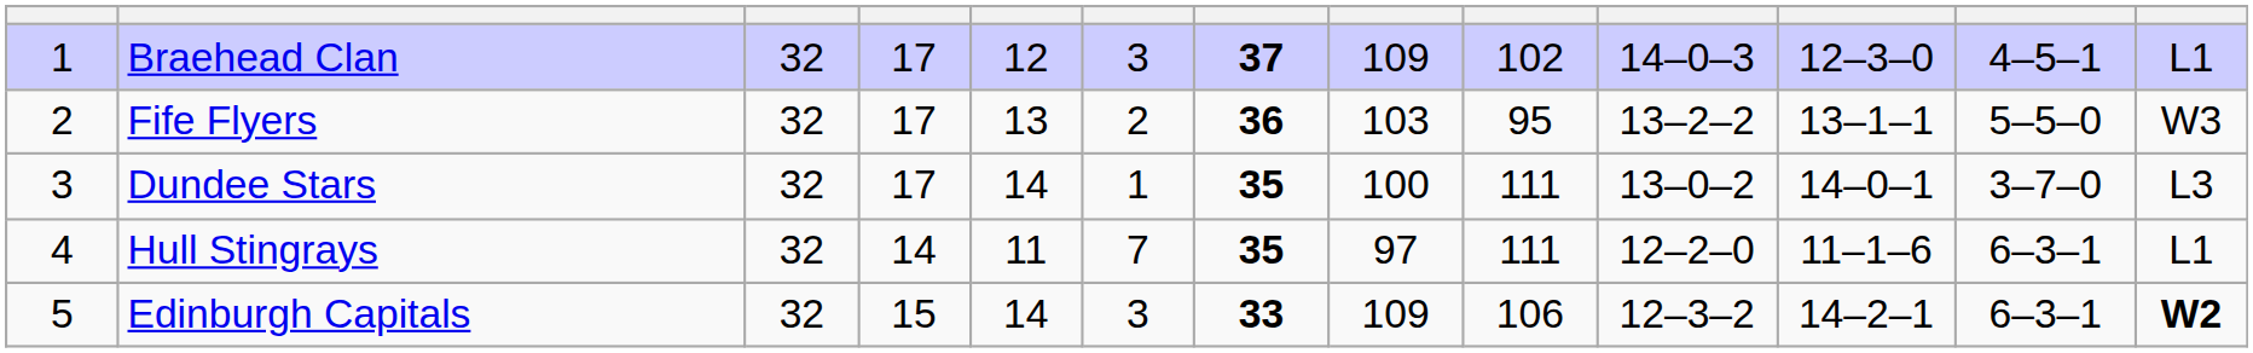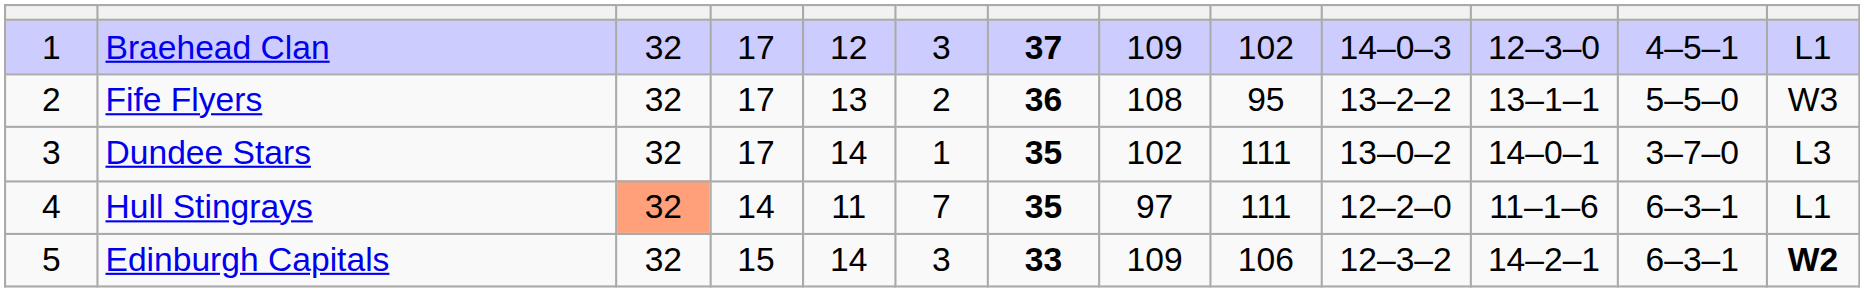 <table class="wikitable" style="width: 100%">
 <tr>
 <th width="5%"></th>
 <th width="28%"></th>
 <th width="5%"></th>
 <th width="5%"></th>
 <th width="5%"></th>
 <th width="5%"></th>
 <th width="6%"></th>
 <th width="6%"></th>
 <th width="6%"></th>
 <th width="8%"></th>
 <th width="8%"></th>
 <th width="8%"></th>
 <th width="5%"></th>
 </tr>
 <tr align=center bgcolor="#ccccff">
 <td>1</td>
 <td align=left><a href='#'>Braehead Clan</a></td>
 <td>32</td>
 <td>17</td>
 <td>12</td>
 <td>3</td>
 <td><strong>37</strong></td>
 <td>109</td>
 <td>102</td>
 <td>14–0–3</td>
 <td>12–3–0</td>
 <td>4–5–1</td>
 <td>L1</td>
 </tr>
 <tr align=center>
 <td>2</td>
 <td align=left><a href='#'>Fife Flyers</a></td>
 <td>32</td>
 <td>17</td>
 <td>13</td>
 <td>2</td>
 <td><strong>36</strong></td>
-<td>103</td>
+<td>108</td>
 <td>95</td>
 <td>13–2–2</td>
 <td>13–1–1</td>
 <td>5–5–0</td>
 <td>W3</td>
 </tr>
 <tr align=center>
 <td>3</td>
 <td align=left><a href='#'>Dundee Stars</a></td>
 <td>32</td>
 <td>17</td>
 <td>14</td>
 <td>1</td>
 <td><strong>35</strong></td>
-<td>100</td>
+<td>102</td>
 <td>111</td>
 <td>13–0–2</td>
 <td>14–0–1</td>
 <td>3–7–0</td>
 <td>L3</td>
 </tr>
 <tr align=center>
 <td>4</td>
 <td align=left><a href='#'>Hull Stingrays</a></td>
-<td>32</td>
+<td style="background: lightsalmon;">32</td>
 <td>14</td>
 <td>11</td>
 <td>7</td>
 <td><strong>35</strong></td>
 <td>97</td>
 <td>111</td>
 <td>12–2–0</td>
 <td>11–1–6</td>
 <td>6–3–1</td>
 <td>L1</td>
 </tr>
 <tr align=center>
 <td>5</td>
 <td align=left><a href='#'>Edinburgh Capitals</a></td>
 <td>32</td>
 <td>15</td>
 <td>14</td>
 <td>3</td>
 <td><strong>33</strong></td>
 <td>109</td>
 <td>106</td>
 <td>12–3–2</td>
 <td>14–2–1</td>
 <td>6–3–1</td>
 <td><strong>W2</strong></td>
 </tr>
 </table>
